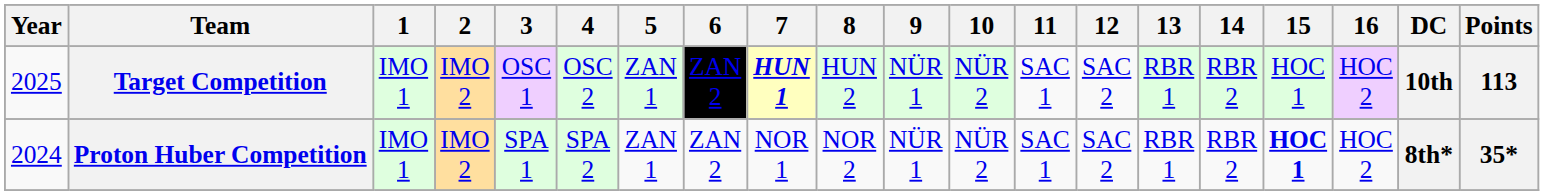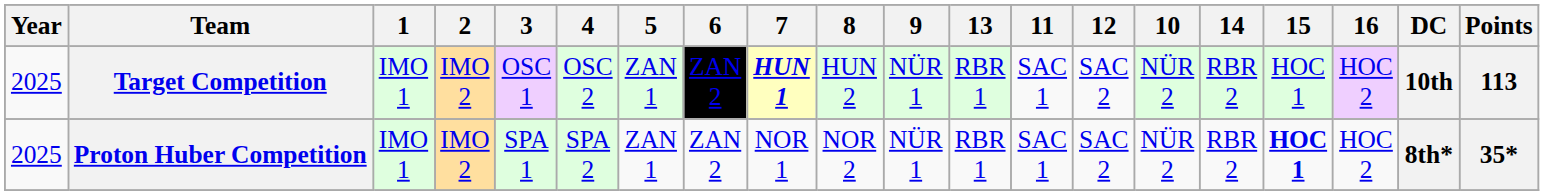 <table class="wikitable" style="text-align:center; font-size:85%">
 <tr>
 <th>Year</th>
 <th>Team</th>
 <th>1</th>
 <th>2</th>
 <th>3</th>
 <th>4</th>
 <th>5</th>
 <th>6</th>
 <th>7</th>
 <th>8</th>
 <th>9</th>
-<th>10</th>
+<th>13</th>
 <th>11</th>
 <th>12</th>
-<th>13</th>
+<th>10</th>
 <th>14</th>
 <th>15</th>
 <th>16</th>
 <th>DC</th>
 <th>Points</th>
 </tr>
 <tr>
 <td><a href='#'>2025</a></td>
 <th><a href='#'>Target Competition</a></th>
 <td style="background:#DFFFDF;"><a href='#'>IMO<br>1</a><br></td>
 <td style="background:#FFDF9F;"><a href='#'>IMO<br>2</a><br></td>
 <td style="background:#EFCFFF;"><a href='#'>OSC<br>1</a><br></td>
 <td style="background:#DFFFDF;"><a href='#'>OSC<br>2</a><br></td>
 <td style="background:#DFFFDF;"><a href='#'>ZAN<br>1</a><br></td>
 <td style="background:#000000;color:white"><a href='#'><span>ZAN<br>2</span></a><br></td>
 <td style="background:#FFFFBF;"><strong><em><a href='#'>HUN<br>1</a></em></strong><br></td>
 <td style="background:#DFFFDF;"><a href='#'>HUN<br>2</a><br></td>
 <td style="background:#DFFFDF;"><a href='#'>NÜR<br>1</a><br></td>
-<td style="background:#DFFFDF;"><a href='#'>NÜR<br>2</a><br></td>
+<td style="background:#DFFFDF;"><a href='#'>RBR<br>1</a><br></td>
 <td style="background:#;"><a href='#'>SAC<br>1</a></td>
 <td style="background:#;"><a href='#'>SAC<br>2</a></td>
-<td style="background:#DFFFDF;"><a href='#'>RBR<br>1</a><br></td>
+<td style="background:#DFFFDF;"><a href='#'>NÜR<br>2</a><br></td>
 <td style="background:#DFFFDF;"><a href='#'>RBR<br>2</a><br></td>
 <td style="background:#DFFFDF;"><a href='#'>HOC<br>1</a><br></td>
 <td style="background:#EFCFFF;"><a href='#'>HOC<br>2</a><br></td>
 <th>10th</th>
 <th>113</th>
 </tr>
 <tr>
-<td><a href='#'>2024</a></td>
+<td><a href='#'>2025</a></td>
 <th><a href='#'>Proton Huber Competition</a></th>
 <td style="background:#DFFFDF;"><a href='#'>IMO<br>1</a><br></td>
 <td style="background:#FFDF9F;"><a href='#'>IMO<br>2</a><br></td>
 <td style="background:#DFFFDF;"><a href='#'>SPA<br>1</a><br></td>
 <td style="background:#DFFFDF;"><a href='#'>SPA<br>2</a><br></td>
 <td style="background:#;"><a href='#'>ZAN<br>1</a></td>
 <td style="background:#;"><a href='#'>ZAN<br>2</a></td>
 <td style="background:#;"><a href='#'>NOR<br>1</a></td>
 <td style="background:#;"><a href='#'>NOR<br>2</a></td>
 <td style="background:#;"><a href='#'>NÜR<br>1</a></td>
-<td style="background:#;"><a href='#'>NÜR<br>2</a></td>
+<td style="background:#;"><a href='#'>RBR<br>1</a></td>
 <td style="background:#;"><a href='#'>SAC<br>1</a></td>
 <td style="background:#;"><a href='#'>SAC<br>2</a></td>
-<td style="background:#;"><a href='#'>RBR<br>1</a></td>
+<td style="background:#;"><a href='#'>NÜR<br>2</a></td>
 <td style="background:#;"><a href='#'>RBR<br>2</a></td>
 <td style="background:#;"><strong><a href='#'>HOC<br>1</a></strong></td>
 <td style="background:#;"><a href='#'>HOC<br>2</a></td>
 <th>8th*</th>
 <th>35*</th>
 </tr>
 </table>
